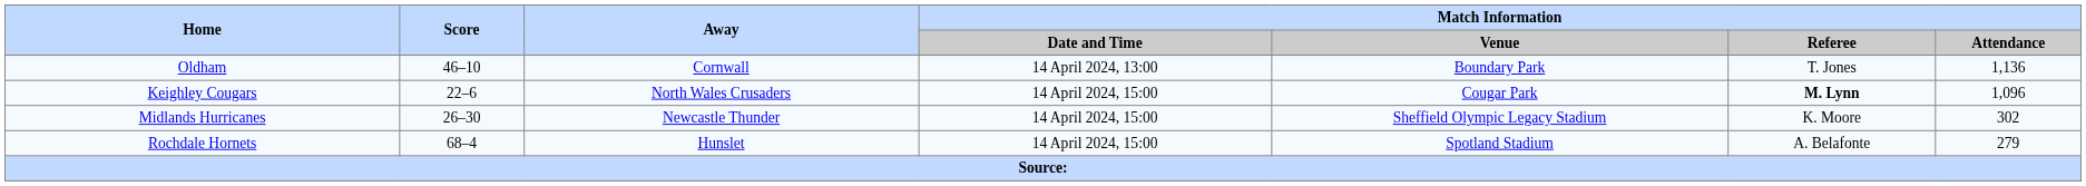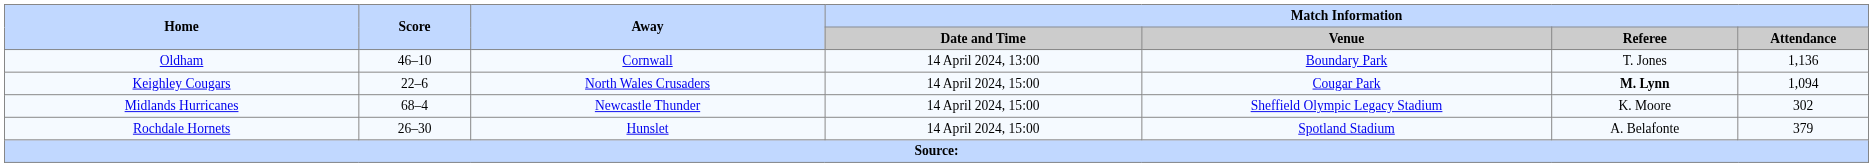 <table border=1 style="border-collapse:collapse; font-size:90%; text-align:center;" cellpadding=3 cellspacing=0 width=100%>
 <tr bgcolor=#C1D8FF>
 <th scope="col" rowspan=2 width=19%>Home</th>
 <th scope="col" rowspan=2 width=6%>Score</th>
 <th scope="col" rowspan=2 width=19%>Away</th>
 <th colspan=6>Match Information</th>
 </tr>
 <tr bgcolor=#CCCCCC>
 <th scope="col" width=17%>Date and Time</th>
 <th scope="col" width=22%>Venue</th>
 <th scope="col" width=10%>Referee</th>
 <th scope="col" width=7%>Attendance</th>
 </tr>
 <tr bgcolor=#F5FAFF>
 <td> <a href='#'>Oldham</a></td>
 <td>46–10</td>
 <td> <a href='#'>Cornwall</a></td>
 <td>14 April 2024, 13:00</td>
 <td><a href='#'>Boundary Park</a></td>
 <td>T. Jones</td>
 <td>1,136</td>
 </tr>
 <tr bgcolor=#F5FAFF>
 <td> <a href='#'>Keighley Cougars</a></td>
 <td>22–6</td>
 <td>  <a href='#'>North Wales Crusaders</a></td>
 <td>14 April 2024, 15:00</td>
 <td><a href='#'>Cougar Park</a></td>
 <td><strong>M. Lynn</strong></td>
-<td>1,096</td>
+<td>1,094</td>
 </tr>
 <tr bgcolor=#F5FAFF>
 <td>  <a href='#'>Midlands Hurricanes</a></td>
-<td>26–30</td>
+<td>68–4</td>
 <td> <a href='#'>Newcastle Thunder</a></td>
 <td>14 April 2024, 15:00</td>
 <td><a href='#'>Sheffield Olympic Legacy Stadium</a></td>
 <td>K. Moore</td>
 <td>302</td>
 </tr>
 <tr bgcolor=#F5FAFF>
 <td> <a href='#'>Rochdale Hornets</a></td>
-<td>68–4</td>
+<td>26–30</td>
 <td> <a href='#'>Hunslet</a></td>
 <td>14 April 2024, 15:00</td>
 <td><a href='#'>Spotland Stadium</a></td>
 <td>A. Belafonte</td>
-<td>279</td>
+<td>379</td>
 </tr>
 <tr style="background:#c1d8ff;">
 <th colspan=7>Source:</th>
 </tr>
 </table>
